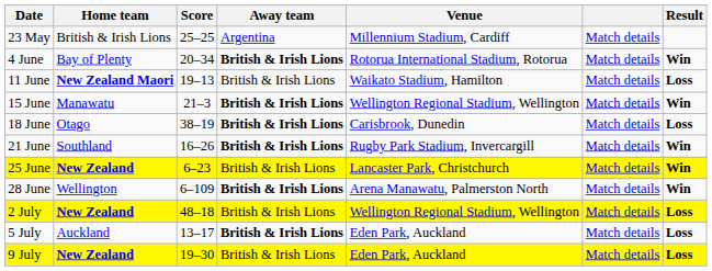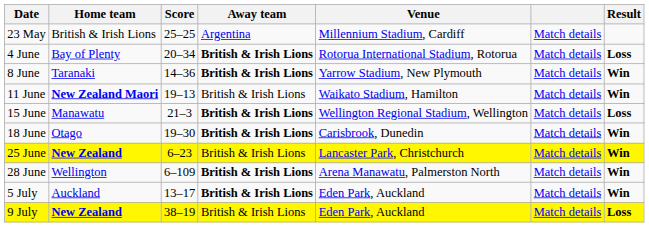 <table class="wikitable">
 <tr>
 <th>Date</th>
 <th>Home team</th>
 <th>Score</th>
 <th>Away team</th>
 <th>Venue</th>
 <th></th>
 <th>Result</th>
 </tr>
 <tr>
 <td>23 May</td>
 <td>British & Irish Lions</td>
 <td align=center>25–25</td>
 <td><a href='#'>Argentina</a></td>
 <td><a href='#'>Millennium Stadium</a>, Cardiff</td>
 <td><a href='#'>Match details</a></td>
 <td></td>
 </tr>
 <tr>
 <td>4 June</td>
 <td><a href='#'>Bay of Plenty</a></td>
 <td align=center>20–34</td>
 <td><strong>British & Irish Lions</strong></td>
 <td><a href='#'>Rotorua International Stadium</a>, Rotorua</td>
 <td><a href='#'>Match details</a></td>
+<td><strong>Loss</strong></td>
+</tr>
+<tr>
+<td>8 June</td>
+<td><a href='#'>Taranaki</a></td>
+<td align=center>14–36</td>
+<td><strong>British & Irish Lions</strong></td>
+<td><a href='#'>Yarrow Stadium</a>, New Plymouth</td>
+<td><a href='#'>Match details</a></td>
 <td><strong>Win</strong></td>
 </tr>
 <tr>
 <td>11 June</td>
 <td><strong><a href='#'>New Zealand Maori</a></strong></td>
 <td align=center>19–13</td>
 <td>British & Irish Lions</td>
 <td><a href='#'>Waikato Stadium</a>, Hamilton</td>
 <td><a href='#'>Match details</a></td>
-<td><strong>Loss</strong></td>
+<td><strong>Win</strong></td>
 </tr>
 <tr>
 <td>15 June</td>
 <td><a href='#'>Manawatu</a></td>
 <td align=center>21–3</td>
 <td><strong>British & Irish Lions</strong></td>
 <td><a href='#'>Wellington Regional Stadium</a>, Wellington</td>
 <td><a href='#'>Match details</a></td>
-<td><strong>Win</strong></td>
+<td><strong>Loss</strong></td>
 </tr>
 <tr>
 <td>18 June</td>
 <td><a href='#'>Otago</a></td>
-<td>38–19</td>
+<td align=center>19–30</td>
 <td><strong>British & Irish Lions</strong></td>
 <td><a href='#'>Carisbrook</a>, Dunedin</td>
-<td><a href='#'>Match details</a></td>
-<td><strong>Loss</strong></td>
-</tr>
-<tr>
-<td>21 June</td>
-<td><a href='#'>Southland</a></td>
-<td align=center>16–26</td>
-<td><strong>British & Irish Lions</strong></td>
-<td><a href='#'>Rugby Park Stadium</a>, Invercargill</td>
 <td><a href='#'>Match details</a></td>
 <td><strong>Win</strong></td>
 </tr>
 <tr bgcolor="#FFF700">
 <td>25 June</td>
 <td><strong><a href='#'>New Zealand</a></strong></td>
 <td align=center>6–23</td>
 <td>British & Irish Lions</td>
 <td><a href='#'>Lancaster Park</a>, Christchurch</td>
 <td><a href='#'>Match details</a></td>
 <td><strong>Win</strong></td>
 </tr>
 <tr>
 <td>28 June</td>
 <td><a href='#'>Wellington</a></td>
 <td align=center>6–109</td>
 <td><strong>British & Irish Lions</strong></td>
 <td><a href='#'>Arena Manawatu</a>, Palmerston North</td>
 <td><a href='#'>Match details</a></td>
 <td><strong>Win</strong></td>
 </tr>
-<tr bgcolor="#FFF700">
-<td>2 July</td>
-<td><strong><a href='#'>New Zealand</a></strong></td>
-<td>48–18</td>
-<td>British & Irish Lions</td>
-<td><a href='#'>Wellington Regional Stadium</a>, Wellington</td>
-<td><a href='#'>Match details</a></td>
-<td><strong>Loss</strong></td>
-</tr>
 <tr>
 <td>5 July</td>
 <td><a href='#'>Auckland</a></td>
 <td>13–17</td>
 <td><strong>British & Irish Lions</strong></td>
 <td><a href='#'>Eden Park</a>, Auckland</td>
 <td><a href='#'>Match details</a></td>
-<td><strong>Loss</strong></td>
+<td><strong>Win</strong></td>
 </tr>
 <tr bgcolor="#FFF700">
 <td>9 July</td>
 <td><strong><a href='#'>New Zealand</a></strong></td>
-<td align=center>19–30</td>
+<td>38–19</td>
 <td>British & Irish Lions</td>
 <td><a href='#'>Eden Park</a>, Auckland</td>
 <td><a href='#'>Match details</a></td>
 <td><strong>Loss</strong></td>
 </tr>
 </table>
